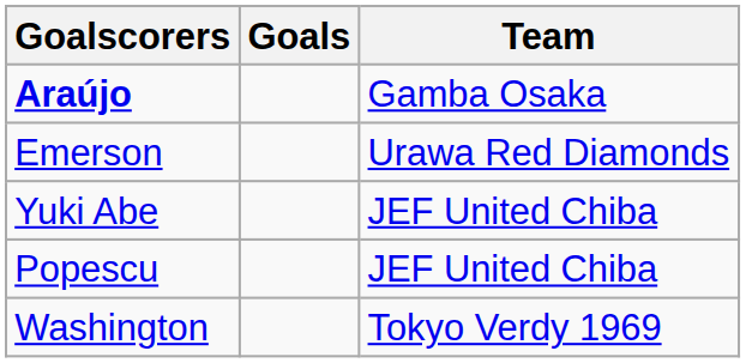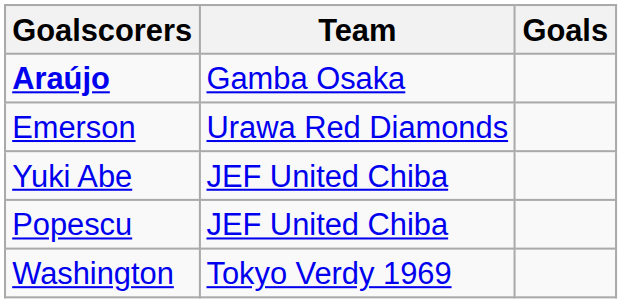 <table class="wikitable sortable" style="font-size: 95%;">
 <tr>
 <th>Goalscorers</th>
+<th>Team</th>
 <th>Goals</th>
-<th>Team</th>
 </tr>
 <tr>
 <td> <strong><a href='#'>Araújo</a></strong></td>
+<td><a href='#'>Gamba Osaka</a></td>
 <td></td>
-<td><a href='#'>Gamba Osaka</a></td>
 </tr>
 <tr>
 <td> <a href='#'>Emerson</a></td>
+<td><a href='#'>Urawa Red Diamonds</a></td>
 <td></td>
-<td><a href='#'>Urawa Red Diamonds</a></td>
 </tr>
 <tr>
 <td> <a href='#'>Yuki Abe</a></td>
+<td><a href='#'>JEF United Chiba</a></td>
 <td></td>
-<td><a href='#'>JEF United Chiba</a></td>
 </tr>
 <tr>
 <td> <a href='#'>Popescu</a></td>
+<td><a href='#'>JEF United Chiba</a></td>
 <td></td>
-<td><a href='#'>JEF United Chiba</a></td>
 </tr>
 <tr>
 <td> <a href='#'>Washington</a></td>
+<td><a href='#'>Tokyo Verdy 1969</a></td>
 <td></td>
-<td><a href='#'>Tokyo Verdy 1969</a></td>
 </tr>
 </table>
